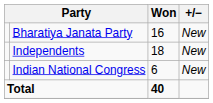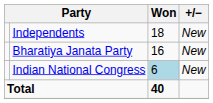 <table class="sortable wikitable">
 <tr>
 <th colspan="2">Party</th>
 <th>Won</th>
 <th><strong>+/−</strong></th>
+</tr>
+<tr>
+<td></td>
+<td><a href='#'>Independents</a></td>
+<td>18</td>
+<td><em>New</em></td>
 </tr>
 <tr>
 <td></td>
 <td><a href='#'>Bharatiya Janata Party</a></td>
 <td>16</td>
 <td><em>New</em></td>
 </tr>
 <tr>
 <td></td>
-<td><a href='#'>Independents</a></td>
-<td>18</td>
-<td><em>New</em></td>
-</tr>
-<tr>
-<td></td>
 <td><a href='#'>Indian National Congress</a></td>
-<td>6</td>
+<td style="background: lightblue;">6</td>
 <td><em>New</em></td>
 </tr>
 <tr>
 <td colspan="2"><strong>Total</strong></td>
 <td><strong>40</strong></td>
 <td></td>
 </tr>
 <tr>
 </tr>
 </table>
